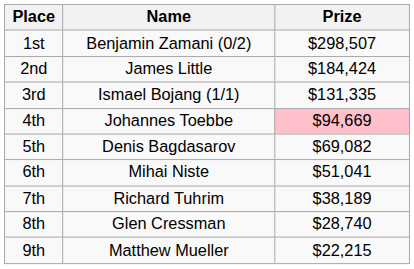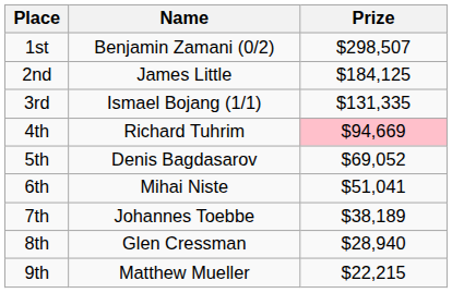 <table class="wikitable">
 <tr>
 <th width="50">Place</th>
 <th width="200">Name</th>
 <th width="125">Prize</th>
 </tr>
 <tr>
 <td align = "center">1st</td>
 <td align = "center">Benjamin Zamani (0/2)</td>
 <td align = "center">$298,507</td>
 </tr>
 <tr>
 <td align = "center">2nd</td>
 <td align = "center">James Little</td>
-<td align = "center">$184,424</td>
+<td align = "center">$184,125</td>
 </tr>
 <tr>
 <td align = "center">3rd</td>
 <td align = "center">Ismael Bojang (1/1)</td>
 <td align = "center">$131,335</td>
 </tr>
 <tr>
 <td align = "center">4th</td>
-<td align = "center">Johannes Toebbe</td>
+<td align = "center">Richard Tuhrim</td>
 <td align = "center" style="background: pink;">$94,669</td>
 </tr>
 <tr>
 <td align = "center">5th</td>
 <td align = "center">Denis Bagdasarov</td>
-<td align = "center">$69,082</td>
+<td align = "center">$69,052</td>
 </tr>
 <tr>
 <td align = "center">6th</td>
 <td align = "center">Mihai Niste</td>
 <td align = "center">$51,041</td>
 </tr>
 <tr>
 <td align = "center">7th</td>
-<td align = "center">Richard Tuhrim</td>
+<td align = "center">Johannes Toebbe</td>
 <td align = "center">$38,189</td>
 </tr>
 <tr>
 <td align = "center">8th</td>
 <td align = "center">Glen Cressman</td>
-<td align = "center">$28,740</td>
+<td align = "center">$28,940</td>
 </tr>
 <tr>
 <td align = "center">9th</td>
 <td align = "center">Matthew Mueller</td>
 <td align = "center">$22,215</td>
 </tr>
 </table>
